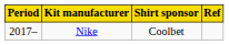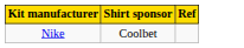 <table class="wikitable" style="text-align:center">
 <tr>
-<th style="background:#FEDD00; color:#000; border:1px solid #000;">Period</th>
 <th style="background:#FEDD00; color:#000; border:1px solid #000;">Kit manufacturer</th>
 <th style="background:#FEDD00; color:#000; border:1px solid #000;">Shirt sponsor</th>
 <th style="background:#FEDD00; color:#000; border:1px solid #000;">Ref</th>
 </tr>
 <tr>
-<td>2017–</td>
 <td><a href='#'>Nike</a></td>
 <td>Coolbet</td>
 <td></td>
 </tr>
 </table>
